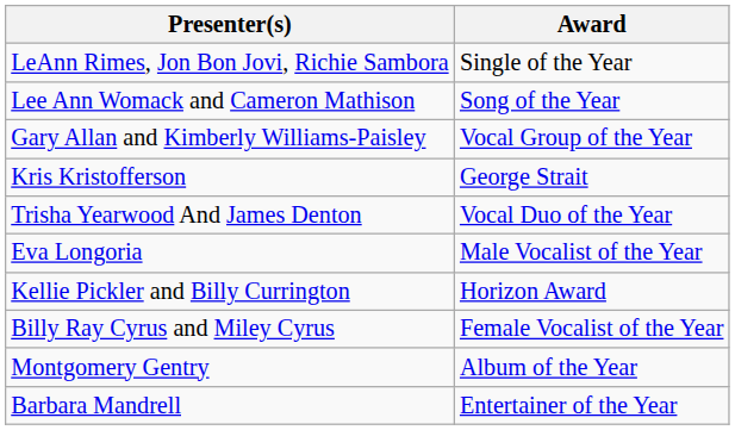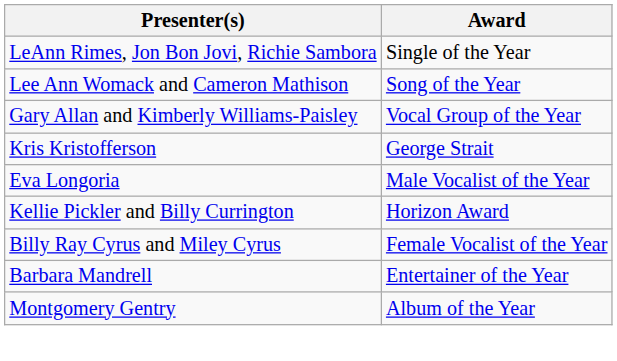 <table class="wikitable">
 <tr>
 <th>Presenter(s)</th>
 <th>Award</th>
 </tr>
 <tr>
 <td><a href='#'>LeAnn Rimes</a>, <a href='#'>Jon Bon Jovi</a>, <a href='#'>Richie Sambora</a></td>
 <td>Single of the Year</td>
 </tr>
 <tr>
 <td><a href='#'>Lee Ann Womack</a> and <a href='#'>Cameron Mathison</a></td>
 <td><a href='#'>Song of the Year</a></td>
 </tr>
 <tr>
 <td><a href='#'>Gary Allan</a> and <a href='#'>Kimberly Williams-Paisley</a></td>
 <td><a href='#'>Vocal Group of the Year</a></td>
 </tr>
 <tr>
 <td><a href='#'>Kris Kristofferson</a></td>
 <td><a href='#'>George Strait</a></td>
 </tr>
 <tr>
-<td><a href='#'>Trisha Yearwood</a> And <a href='#'>James Denton</a></td>
-<td><a href='#'>Vocal Duo of the Year</a></td>
-</tr>
-<tr>
 <td><a href='#'>Eva Longoria</a></td>
 <td><a href='#'>Male Vocalist of the Year</a></td>
 </tr>
 <tr>
 <td><a href='#'>Kellie Pickler</a> and <a href='#'>Billy Currington</a></td>
 <td><a href='#'>Horizon Award</a></td>
 </tr>
 <tr>
 <td><a href='#'>Billy Ray Cyrus</a> and <a href='#'>Miley Cyrus</a></td>
 <td><a href='#'>Female Vocalist of the Year</a></td>
 </tr>
 <tr>
+<td><a href='#'>Barbara Mandrell</a></td>
+<td><a href='#'>Entertainer of the Year</a></td>
+</tr>
+<tr>
 <td><a href='#'>Montgomery Gentry</a></td>
 <td><a href='#'>Album of the Year</a></td>
 </tr>
-<tr>
-<td><a href='#'>Barbara Mandrell</a></td>
-<td><a href='#'>Entertainer of the Year</a></td>
-</tr>
 </table>
